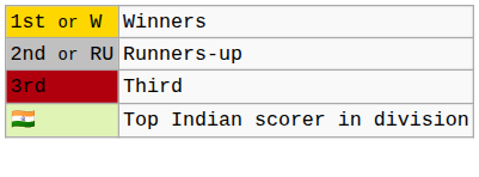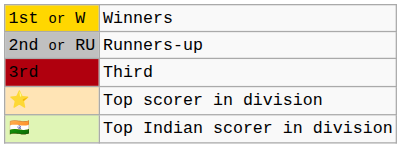 <table class="wikitable" text-align:center">
 <tr>
 <td bgcolor=gold>1st <small>or</small> W</td>
 <td>Winners</td>
 </tr>
 <tr>
 <td bgcolor=silver>2nd <small>or</small> RU</td>
 <td>Runners-up</td>
 </tr>
 <tr>
 <td bgcolor=bronze>3rd</td>
 <td>Third</td>
 </tr>
 <tr>
+<td bgcolor=#FFE4B5>⭐</td>
+<td>Top scorer in division</td>
+</tr>
+<tr>
 <td bgcolor=#ERF5B5>🇮🇳</td>
 <td>Top Indian scorer in division</td>
 </tr>
 </table>
